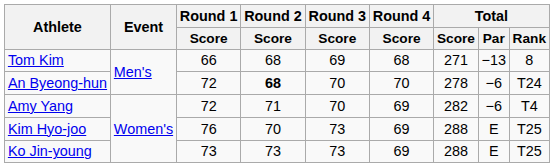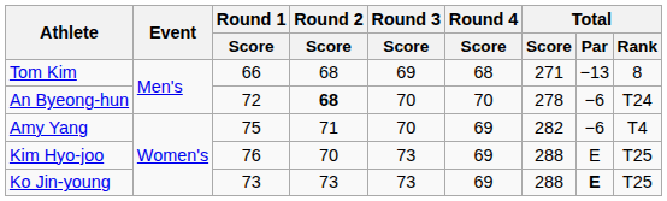 <table class=wikitable style=font-size:90%;text-align:center>
 <tr>
 <th rowspan=2>Athlete</th>
 <th rowspan=2>Event</th>
 <th>Round 1</th>
 <th>Round 2</th>
 <th>Round 3</th>
 <th>Round 4</th>
 <th colspan=3>Total</th>
 </tr>
 <tr style=font-size:95%>
 <th>Score</th>
 <th>Score</th>
 <th>Score</th>
 <th>Score</th>
 <th>Score</th>
 <th>Par</th>
 <th>Rank</th>
 </tr>
 <tr>
 <td align=left><a href='#'>Tom Kim</a></td>
 <td align=left rowspan=2><a href='#'>Men's</a></td>
 <td>66</td>
 <td>68</td>
 <td>69</td>
 <td>68</td>
 <td>271</td>
 <td>−13</td>
 <td>8</td>
 </tr>
 <tr>
 <td align=left><a href='#'>An Byeong-hun</a></td>
 <td>72</td>
 <td><strong>68</strong></td>
 <td>70</td>
 <td>70</td>
 <td>278</td>
 <td>−6</td>
 <td>T24</td>
 </tr>
 <tr>
 <td align=left><a href='#'>Amy Yang</a></td>
 <td align=left rowspan=3><a href='#'>Women's</a></td>
-<td>72</td>
+<td>75</td>
 <td>71</td>
 <td>70</td>
 <td>69</td>
 <td>282</td>
 <td>−6</td>
 <td>T4</td>
 </tr>
 <tr>
 <td align=left><a href='#'>Kim Hyo-joo</a></td>
 <td>76</td>
 <td>70</td>
 <td>73</td>
 <td>69</td>
 <td>288</td>
 <td>E</td>
 <td>T25</td>
 </tr>
 <tr>
 <td align=left><a href='#'>Ko Jin-young</a></td>
 <td>73</td>
 <td>73</td>
 <td>73</td>
 <td>69</td>
 <td>288</td>
-<td>E</td>
+<td><strong>E</strong></td>
 <td>T25</td>
 </tr>
 </table>
